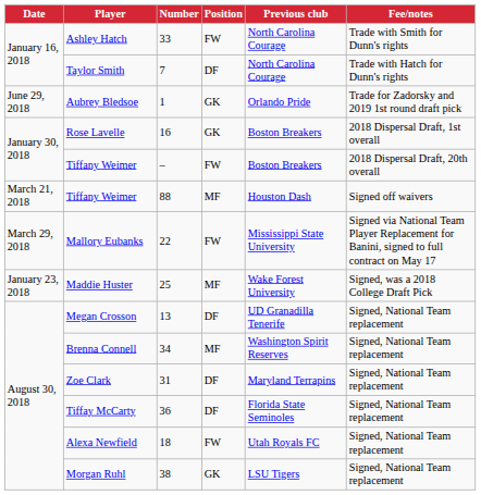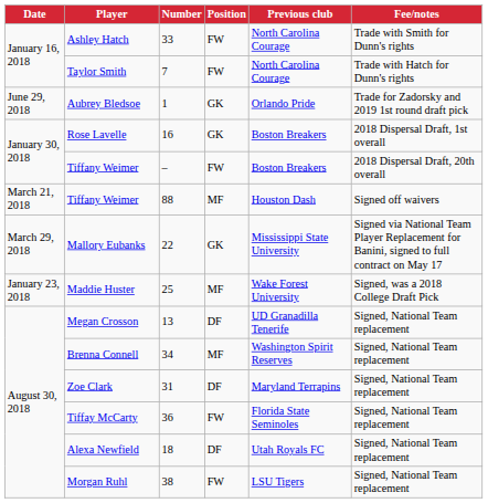 <table class="wikitable" style="text-align:left; font-size:90%;">
 <tr>
 <th style="color:white; background:#D52635; width:125px;">Date</th>
 <th style="color:white; background:#D52635; width:250px;">Player</th>
 <th style="color:white; background:#D52635; width:50px;">Number</th>
 <th style="color:white; background:#D52635; width:50px;">Position</th>
 <th style="color:white; background:#D52635; width:250px;">Previous club</th>
 <th style="color:white; background:#D52635; width:350px;">Fee/notes</th>
 </tr>
 <tr>
 <td rowspan=2>January 16, 2018</td>
 <td> <a href='#'>Ashley Hatch</a></td>
 <td>33</td>
 <td>FW</td>
 <td> <a href='#'>North Carolina Courage</a></td>
 <td>Trade with Smith for Dunn's rights</td>
 </tr>
 <tr>
 <td> <a href='#'>Taylor Smith</a></td>
 <td>7</td>
-<td>DF</td>
+<td>FW</td>
 <td> <a href='#'>North Carolina Courage</a></td>
 <td>Trade with Hatch for Dunn's rights</td>
 </tr>
 <tr>
 <td>June 29, 2018</td>
 <td> <a href='#'>Aubrey Bledsoe</a></td>
 <td>1</td>
 <td>GK</td>
 <td> <a href='#'>Orlando Pride</a></td>
 <td>Trade for Zadorsky and 2019 1st round draft pick</td>
 </tr>
 <tr>
 <td rowspan=2>January 30, 2018</td>
 <td> <a href='#'>Rose Lavelle</a></td>
 <td>16</td>
 <td>GK</td>
 <td> <a href='#'>Boston Breakers</a></td>
 <td>2018 Dispersal Draft, 1st overall</td>
 </tr>
 <tr>
 <td> <a href='#'>Tiffany Weimer</a></td>
 <td>–</td>
 <td>FW</td>
 <td> <a href='#'>Boston Breakers</a></td>
 <td>2018 Dispersal Draft, 20th overall</td>
 </tr>
 <tr>
 <td>March 21, 2018</td>
 <td> <a href='#'>Tiffany Weimer</a></td>
 <td>88</td>
 <td>MF</td>
 <td> <a href='#'>Houston Dash</a></td>
 <td>Signed off waivers</td>
 </tr>
 <tr>
 <td>March 29, 2018</td>
 <td> <a href='#'>Mallory Eubanks</a></td>
 <td>22</td>
-<td>FW</td>
+<td>GK</td>
 <td> <a href='#'>Mississippi State University</a></td>
 <td>Signed via National Team Player Replacement for Banini, signed to full contract on May 17</td>
 </tr>
 <tr>
 <td>January 23, 2018</td>
 <td> <a href='#'>Maddie Huster</a></td>
 <td>25</td>
 <td>MF</td>
 <td> <a href='#'>Wake Forest University</a></td>
 <td>Signed, was a 2018 College Draft Pick</td>
 </tr>
 <tr>
 <td rowspan=6>August 30, 2018</td>
 <td> <a href='#'>Megan Crosson</a></td>
 <td>13</td>
 <td>DF</td>
 <td> <a href='#'>UD Granadilla Tenerife</a></td>
 <td>Signed, National Team replacement</td>
 </tr>
 <tr>
 <td> <a href='#'>Brenna Connell</a></td>
 <td>34</td>
 <td>MF</td>
 <td> <a href='#'>Washington Spirit Reserves</a></td>
 <td>Signed, National Team replacement</td>
 </tr>
 <tr>
 <td> <a href='#'>Zoe Clark</a></td>
 <td>31</td>
 <td>DF</td>
 <td> <a href='#'>Maryland Terrapins</a></td>
 <td>Signed, National Team replacement</td>
 </tr>
 <tr>
 <td> <a href='#'>Tiffay McCarty</a></td>
 <td>36</td>
-<td>DF</td>
+<td>FW</td>
 <td> <a href='#'>Florida State Seminoles</a></td>
 <td>Signed, National Team replacement</td>
 </tr>
 <tr>
 <td> <a href='#'>Alexa Newfield</a></td>
 <td>18</td>
-<td>FW</td>
+<td>DF</td>
 <td> <a href='#'>Utah Royals FC</a></td>
 <td>Signed, National Team replacement</td>
 </tr>
 <tr>
 <td> <a href='#'>Morgan Ruhl</a></td>
 <td>38</td>
-<td>GK</td>
+<td>FW</td>
 <td> <a href='#'>LSU Tigers</a></td>
 <td>Signed, National Team replacement</td>
 </tr>
 </table>
